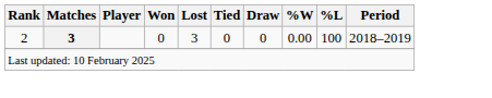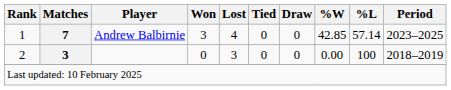 <table class="wikitable plainrowheaders sortable">
 <tr>
 <th scope=col>Rank</th>
 <th scope=col>Matches</th>
 <th scope=col>Player</th>
 <th scope=col>Won</th>
 <th scope=col>Lost</th>
 <th scope=col>Tied</th>
 <th scope=col>Draw</th>
 <th scope=col>%W</th>
 <th scope=col>%L</th>
 <th scope=col>Period</th>
+</tr>
+<tr>
+<td align=center>1</td>
+<th scope=row style=text-align:center;>7</th>
+<td><a href='#'>Andrew Balbirnie</a></td>
+<td align=center>3</td>
+<td align=center>4</td>
+<td align=center>0</td>
+<td align=center>0</td>
+<td align=center>42.85</td>
+<td align=center>57.14</td>
+<td>2023–2025</td>
 </tr>
 <tr>
 <td align=center>2</td>
 <th scope=row style=text-align:center;>3</th>
 <td></td>
 <td align=center>0</td>
 <td align=center>3</td>
 <td align=center>0</td>
 <td align=center>0</td>
 <td align=center>0.00</td>
 <td align=center>100</td>
 <td>2018–2019</td>
 </tr>
 <tr>
 </tr>
 <tr class=sortbottom>
 <td colspan=10><small>Last updated: 10 February 2025</small></td>
 </tr>
 </table>
